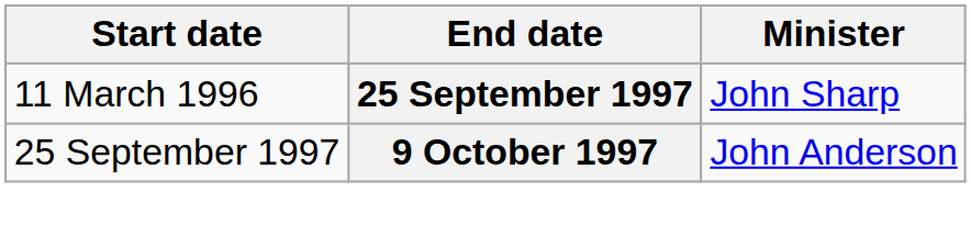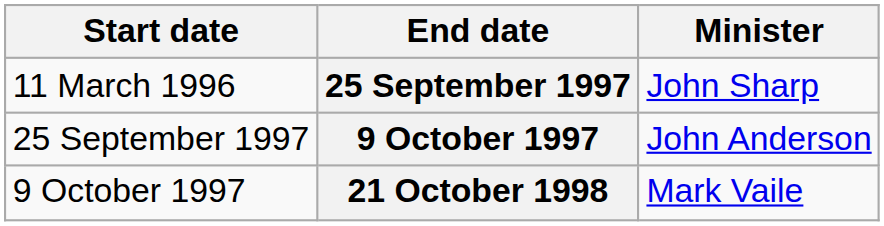 <table class="wikitable sortable plainrowheaders">
 <tr valign="top">
 <th scope="col" ! data-sort-type="date">Start date</th>
 <th scope="col" ! data-sort-type="date">End date</th>
 <th scope="col">Minister</th>
 </tr>
 <tr valign="top">
 <td align="left">11 March 1996</td>
 <th scope="row">25 September 1997</th>
 <td><a href='#'>John Sharp</a></td>
 </tr>
 <tr valign="top">
 <td align="left">25 September 1997</td>
 <th scope="row">9 October 1997</th>
 <td><a href='#'>John Anderson</a></td>
 </tr>
+<tr valign="top">
+<td align="left">9 October 1997</td>
+<th scope="row">21 October 1998</th>
+<td><a href='#'>Mark Vaile</a></td>
+</tr>
 </table>
